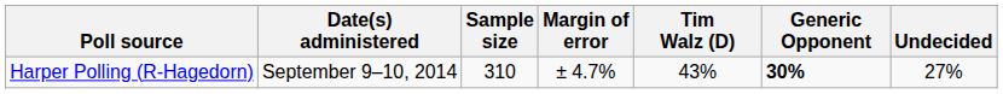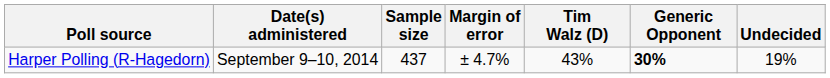 <table class="wikitable">
 <tr valign= bottom>
 <th>Poll source</th>
 <th>Date(s)<br>administered</th>
 <th>Sample<br>size</th>
 <th>Margin of<br>error</th>
 <th style="width:100px;">Tim<br>Walz (D)</th>
 <th style="width:100px;">Generic<br>Opponent</th>
 <th>Undecided</th>
 </tr>
 <tr>
 <td><a href='#'>Harper Polling (R-Hagedorn)</a></td>
 <td align=center>September 9–10, 2014</td>
-<td align=center>310</td>
+<td align=center>437</td>
 <td align=center>± 4.7%</td>
 <td align=center>43%</td>
 <td><strong>30%</strong></td>
-<td align=center>27%</td>
+<td align=center>19%</td>
 </tr>
 </table>
